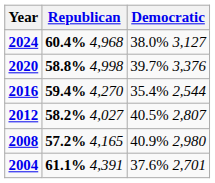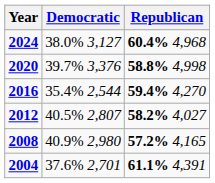 <table class="wikitable" style="float:right; font-size:95%;">
 <tr bgcolor=lightgrey>
 <th>Year</th>
+<th><a href='#'>Democratic</a></th>
 <th><a href='#'>Republican</a></th>
-<th><a href='#'>Democratic</a></th>
 </tr>
 <tr>
 <td style="text-align:center;" ><strong><a href='#'>2024</a></strong></td>
+<td style="text-align:center;" >38.0% <em>3,127</em></td>
 <td style="text-align:center;" ><strong>60.4%</strong> <em>4,968</em></td>
-<td style="text-align:center;" >38.0% <em>3,127</em></td>
 </tr>
 <tr>
 <td style="text-align:center;" ><strong><a href='#'>2020</a></strong></td>
+<td style="text-align:center;" >39.7% <em>3,376</em></td>
 <td style="text-align:center;" ><strong>58.8%</strong> <em>4,998</em></td>
-<td style="text-align:center;" >39.7% <em>3,376</em></td>
 </tr>
 <tr>
 <td style="text-align:center;" ><strong><a href='#'>2016</a></strong></td>
+<td style="text-align:center;" >35.4% <em>2,544</em></td>
 <td style="text-align:center;" ><strong>59.4%</strong> <em>4,270</em></td>
-<td style="text-align:center;" >35.4% <em>2,544</em></td>
 </tr>
 <tr>
 <td style="text-align:center;" ><strong><a href='#'>2012</a></strong></td>
+<td style="text-align:center;" >40.5% <em>2,807</em></td>
 <td style="text-align:center;" ><strong>58.2%</strong> <em>4,027</em></td>
-<td style="text-align:center;" >40.5% <em>2,807</em></td>
 </tr>
 <tr>
 <td style="text-align:center;" ><strong><a href='#'>2008</a></strong></td>
+<td style="text-align:center;" >40.9% <em>2,980</em></td>
 <td style="text-align:center;" ><strong>57.2%</strong> <em>4,165</em></td>
-<td style="text-align:center;" >40.9% <em>2,980</em></td>
 </tr>
 <tr>
 <td style="text-align:center;" ><strong><a href='#'>2004</a></strong></td>
+<td style="text-align:center;" >37.6% <em>2,701</em></td>
 <td style="text-align:center;" ><strong>61.1%</strong> <em>4,391</em></td>
-<td style="text-align:center;" >37.6% <em>2,701</em></td>
 </tr>
 </table>
